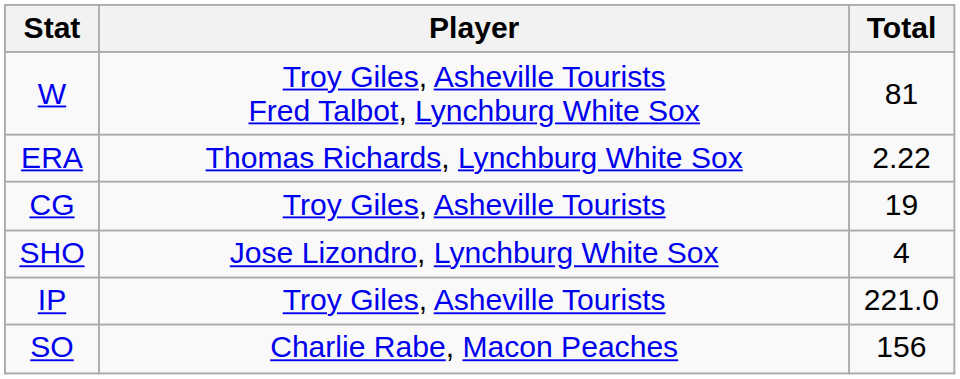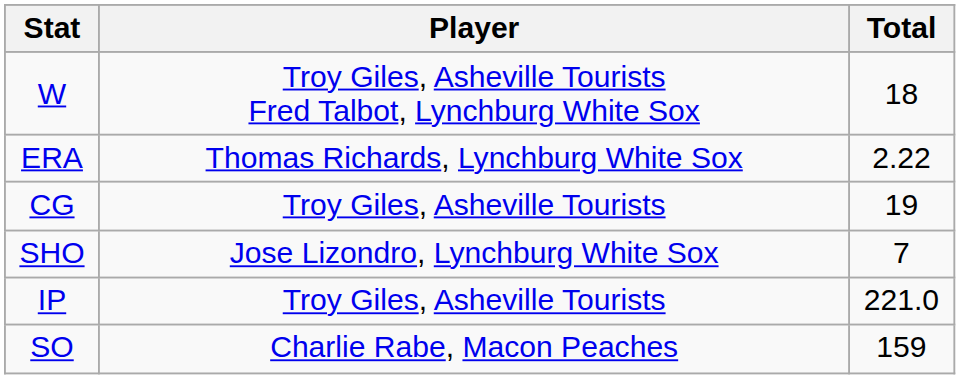 <table class="wikitable" width="40%" style="text-align:center;">
 <tr>
 <th width="5%">Stat</th>
 <th width="60%">Player</th>
 <th width="5%">Total</th>
 </tr>
 <tr>
 <td><a href='#'>W</a></td>
 <td><a href='#'>Troy Giles</a>, <a href='#'>Asheville Tourists</a> <br> <a href='#'>Fred Talbot</a>, <a href='#'>Lynchburg White Sox</a></td>
-<td>81</td>
+<td>18</td>
 </tr>
 <tr>
 <td><a href='#'>ERA</a></td>
 <td><a href='#'>Thomas Richards</a>, <a href='#'>Lynchburg White Sox</a></td>
 <td>2.22</td>
 </tr>
 <tr>
 <td><a href='#'>CG</a></td>
 <td><a href='#'>Troy Giles</a>, <a href='#'>Asheville Tourists</a></td>
 <td>19</td>
 </tr>
 <tr>
 <td><a href='#'>SHO</a></td>
 <td><a href='#'>Jose Lizondro</a>, <a href='#'>Lynchburg White Sox</a></td>
-<td>4</td>
+<td>7</td>
 </tr>
 <tr>
 <td><a href='#'>IP</a></td>
 <td><a href='#'>Troy Giles</a>, <a href='#'>Asheville Tourists</a></td>
 <td>221.0</td>
 </tr>
 <tr>
 <td><a href='#'>SO</a></td>
 <td><a href='#'>Charlie Rabe</a>, <a href='#'>Macon Peaches</a></td>
-<td>156</td>
+<td>159</td>
 </tr>
 </table>
